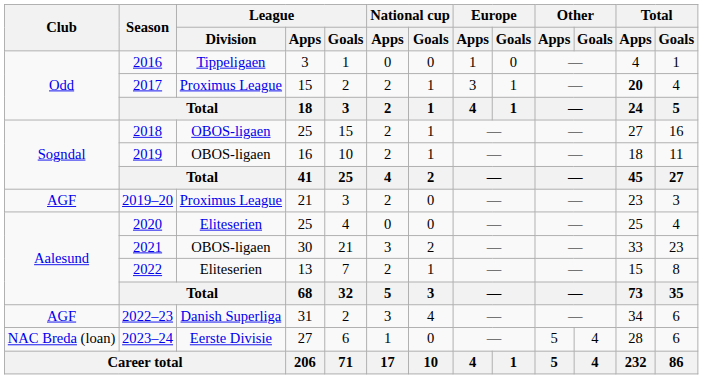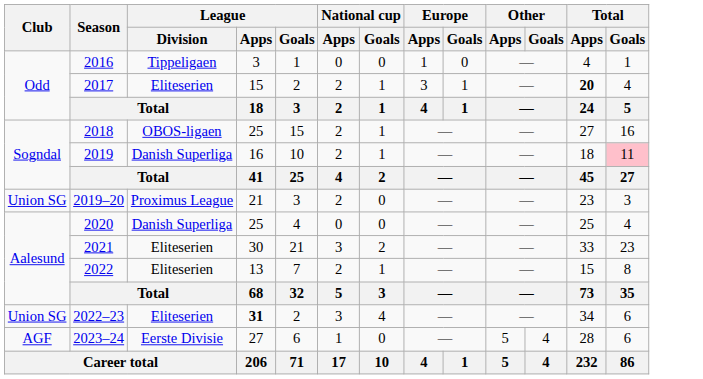 <table class="wikitable" style="text-align: center;">
 <tr>
 <th rowspan="2">Club</th>
 <th rowspan="2">Season</th>
 <th colspan="3">League</th>
 <th colspan="2">National cup</th>
 <th colspan="2">Europe</th>
 <th colspan="2">Other</th>
 <th colspan="2">Total</th>
 </tr>
 <tr>
 <th>Division</th>
 <th>Apps</th>
 <th>Goals</th>
 <th>Apps</th>
 <th>Goals</th>
 <th>Apps</th>
 <th>Goals</th>
 <th>Apps</th>
 <th>Goals</th>
 <th>Apps</th>
 <th>Goals</th>
 </tr>
 <tr>
 <td rowspan="3"><a href='#'>Odd</a></td>
 <td><a href='#'>2016</a></td>
 <td><a href='#'>Tippeligaen</a></td>
 <td>3</td>
 <td>1</td>
 <td>0</td>
 <td>0</td>
 <td>1</td>
 <td>0</td>
 <td colspan="2">—</td>
 <td>4</td>
 <td>1</td>
 </tr>
 <tr>
 <td><a href='#'>2017</a></td>
-<td><a href='#'>Proximus League</a></td>
+<td><a href='#'>Eliteserien</a></td>
 <td>15</td>
 <td>2</td>
 <td>2</td>
 <td>1</td>
 <td>3</td>
 <td>1</td>
 <td colspan="2">—</td>
 <td><strong>20</strong></td>
 <td>4</td>
 </tr>
 <tr>
 <th colspan="2">Total</th>
 <th>18</th>
 <th>3</th>
 <th>2</th>
 <th>1</th>
 <th>4</th>
 <th>1</th>
 <th colspan="2">—</th>
 <th>24</th>
 <th>5</th>
 </tr>
 <tr>
 <td rowspan="3"><a href='#'>Sogndal</a></td>
 <td><a href='#'>2018</a></td>
 <td><a href='#'>OBOS-ligaen</a></td>
 <td>25</td>
 <td>15</td>
 <td>2</td>
 <td>1</td>
 <td colspan="2">—</td>
 <td colspan="2">—</td>
 <td>27</td>
 <td>16</td>
 </tr>
 <tr>
 <td><a href='#'>2019</a></td>
-<td>OBOS-ligaen</td>
+<td><a href='#'>Danish Superliga</a></td>
 <td>16</td>
 <td>10</td>
 <td>2</td>
 <td>1</td>
 <td colspan="2">—</td>
 <td colspan="2">—</td>
 <td>18</td>
-<td>11</td>
+<td style="background: pink;">11</td>
 </tr>
 <tr>
 <th colspan="2">Total</th>
 <th>41</th>
 <th>25</th>
 <th>4</th>
 <th>2</th>
 <th colspan="2">—</th>
 <th colspan="2">—</th>
 <th>45</th>
 <th>27</th>
 </tr>
 <tr>
-<td rowspan="1"><a href='#'>AGF</a></td>
+<td><a href='#'>Union SG</a></td>
 <td><a href='#'>2019–20</a></td>
 <td><a href='#'>Proximus League</a></td>
 <td>21</td>
 <td>3</td>
 <td>2</td>
 <td>0</td>
 <td colspan="2">—</td>
 <td colspan="2">—</td>
 <td>23</td>
 <td>3</td>
 </tr>
 <tr>
 <td rowspan="4"><a href='#'>Aalesund</a></td>
 <td><a href='#'>2020</a></td>
-<td><a href='#'>Eliteserien</a></td>
+<td><a href='#'>Danish Superliga</a></td>
 <td>25</td>
 <td>4</td>
 <td>0</td>
 <td>0</td>
 <td colspan="2">—</td>
 <td colspan="2">—</td>
 <td>25</td>
 <td>4</td>
 </tr>
 <tr>
 <td><a href='#'>2021</a></td>
-<td>OBOS-ligaen</td>
+<td>Eliteserien</td>
 <td>30</td>
 <td>21</td>
 <td>3</td>
 <td>2</td>
 <td colspan="2">—</td>
 <td colspan="2">—</td>
 <td>33</td>
 <td>23</td>
 </tr>
 <tr>
 <td><a href='#'>2022</a></td>
 <td>Eliteserien</td>
 <td>13</td>
 <td>7</td>
 <td>2</td>
 <td>1</td>
 <td colspan="2">—</td>
 <td colspan="2">—</td>
 <td>15</td>
 <td>8</td>
 </tr>
 <tr>
 <th colspan="2">Total</th>
 <th>68</th>
 <th>32</th>
 <th>5</th>
 <th>3</th>
 <th colspan="2">—</th>
 <th colspan="2">—</th>
 <th>73</th>
 <th>35</th>
 </tr>
 <tr>
-<td rowspan="1"><a href='#'>AGF</a></td>
+<td><a href='#'>Union SG</a></td>
 <td><a href='#'>2022–23</a></td>
-<td><a href='#'>Danish Superliga</a></td>
-<td>31</td>
+<td><a href='#'>Eliteserien</a></td>
+<td><strong>31</strong></td>
 <td>2</td>
 <td>3</td>
 <td>4</td>
 <td colspan="2">—</td>
 <td colspan="2">—</td>
 <td>34</td>
 <td>6</td>
 </tr>
 <tr>
-<td rowspan="1"><a href='#'>NAC Breda</a> (loan)</td>
+<td rowspan="1"><a href='#'>AGF</a></td>
 <td><a href='#'>2023–24</a></td>
 <td><a href='#'>Eerste Divisie</a></td>
 <td>27</td>
 <td>6</td>
 <td>1</td>
 <td>0</td>
 <td colspan="2">—</td>
 <td>5</td>
 <td>4</td>
 <td>28</td>
 <td>6</td>
 </tr>
 <tr>
 <th colspan="3">Career total</th>
 <th>206</th>
 <th>71</th>
 <th>17</th>
 <th>10</th>
 <th>4</th>
 <th>1</th>
 <th>5</th>
 <th>4</th>
 <th>232</th>
 <th>86</th>
 </tr>
 </table>
